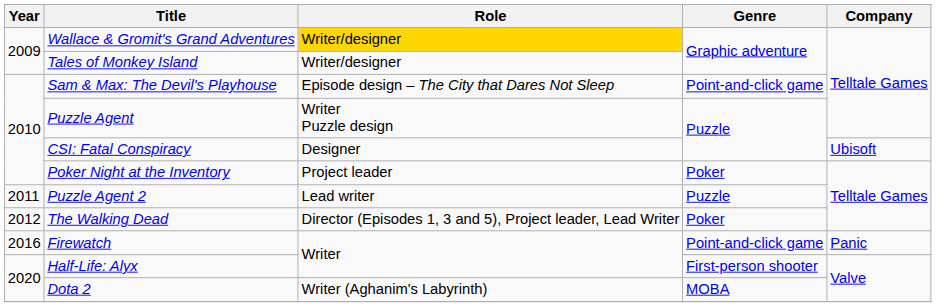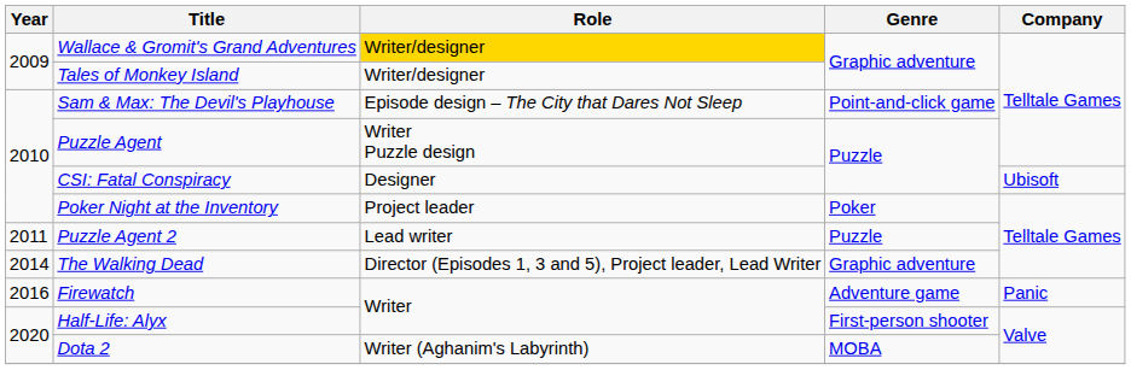 <table class="wikitable">
 <tr>
 <th>Year</th>
 <th>Title</th>
 <th>Role</th>
 <th>Genre</th>
 <th>Company</th>
 </tr>
 <tr>
 <td rowspan="2">2009</td>
 <td><em><a href='#'>Wallace & Gromit's Grand Adventures</a></em></td>
 <td style="background: gold;">Writer/designer</td>
 <td rowspan="2"><a href='#'>Graphic adventure</a></td>
 <td rowspan="4"><a href='#'>Telltale Games</a></td>
 </tr>
 <tr>
 <td><em><a href='#'>Tales of Monkey Island</a></em></td>
 <td>Writer/designer</td>
 </tr>
 <tr>
 <td rowspan="4">2010</td>
 <td><em><a href='#'>Sam & Max: The Devil's Playhouse</a></em></td>
 <td>Episode design – <em>The City that Dares Not Sleep</em></td>
 <td><a href='#'>Point-and-click game</a></td>
 </tr>
 <tr>
 <td><em><a href='#'>Puzzle Agent</a></em></td>
 <td>Writer<br>Puzzle design</td>
 <td rowspan="2"><a href='#'>Puzzle</a></td>
 </tr>
 <tr>
 <td><em><a href='#'>CSI: Fatal Conspiracy</a></em></td>
 <td>Designer</td>
 <td><a href='#'>Ubisoft</a></td>
 </tr>
 <tr>
 <td><em><a href='#'>Poker Night at the Inventory</a></em></td>
 <td>Project leader</td>
 <td><a href='#'>Poker</a></td>
 <td rowspan="3"><a href='#'>Telltale Games</a></td>
 </tr>
 <tr>
 <td>2011</td>
 <td><em><a href='#'>Puzzle Agent 2</a></em></td>
 <td>Lead writer</td>
 <td><a href='#'>Puzzle</a></td>
 </tr>
 <tr>
-<td>2012</td>
+<td>2014</td>
 <td><em><a href='#'>The Walking Dead</a></em></td>
 <td>Director (Episodes 1, 3 and 5), Project leader, Lead Writer</td>
-<td><a href='#'>Poker</a></td>
+<td><a href='#'>Graphic adventure</a></td>
 </tr>
 <tr>
 <td>2016</td>
 <td><em><a href='#'>Firewatch</a></em></td>
 <td rowspan="2">Writer</td>
-<td><a href='#'>Point-and-click game</a></td>
+<td><a href='#'>Adventure game</a></td>
 <td><a href='#'>Panic</a></td>
 </tr>
 <tr>
 <td rowspan="2">2020</td>
 <td><em><a href='#'>Half-Life: Alyx</a></em></td>
 <td><a href='#'>First-person shooter</a></td>
 <td rowspan="2"><a href='#'>Valve</a></td>
 </tr>
 <tr>
 <td><em><a href='#'>Dota 2</a></em></td>
 <td>Writer (Aghanim's Labyrinth)</td>
 <td><a href='#'>MOBA</a></td>
 </tr>
 <tr>
 </tr>
 </table>
